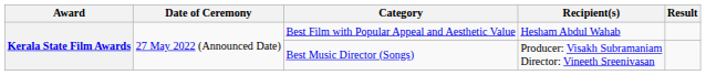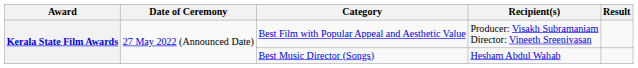 <table class="wikitable plainrowheaders sortable">
 <tr>
 <th scope="col">Award</th>
 <th scope="col">Date of Ceremony</th>
 <th scope="col">Category</th>
 <th scope="col">Recipient(s)</th>
 <th scope="col">Result</th>
 </tr>
 <tr>
 <th rowspan="2" scope="row"><a href='#'>Kerala State Film Awards</a></th>
 <td rowspan="2"><a href='#'>27 May 2022</a> (Announced Date)</td>
 <td><a href='#'>Best Film with Popular Appeal and Aesthetic Value</a></td>
-<td><a href='#'>Hesham Abdul Wahab</a></td>
+<td>Producer: <a href='#'>Visakh Subramaniam</a><br>Director: <a href='#'>Vineeth Sreenivasan</a></td>
 <td></td>
 </tr>
 <tr>
 <td><a href='#'>Best Music Director (Songs)</a></td>
-<td>Producer: <a href='#'>Visakh Subramaniam</a><br>Director: <a href='#'>Vineeth Sreenivasan</a></td>
+<td><a href='#'>Hesham Abdul Wahab</a></td>
 <td></td>
 </tr>
 </table>
